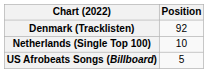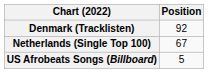 <table class="wikitable sortable plainrowheaders" style="text-align:center">
 <tr>
 <th scope="col">Chart (2022)</th>
 <th scope="col">Position</th>
 </tr>
 <tr>
 <th scope="row">Denmark (Tracklisten)</th>
 <td>92</td>
 </tr>
 <tr>
 <th scope="row">Netherlands (Single Top 100)</th>
-<td>10</td>
+<td>67</td>
 </tr>
 <tr>
 <th scope="row">US Afrobeats Songs (<em>Billboard</em>)</th>
 <td>5</td>
 </tr>
 </table>
